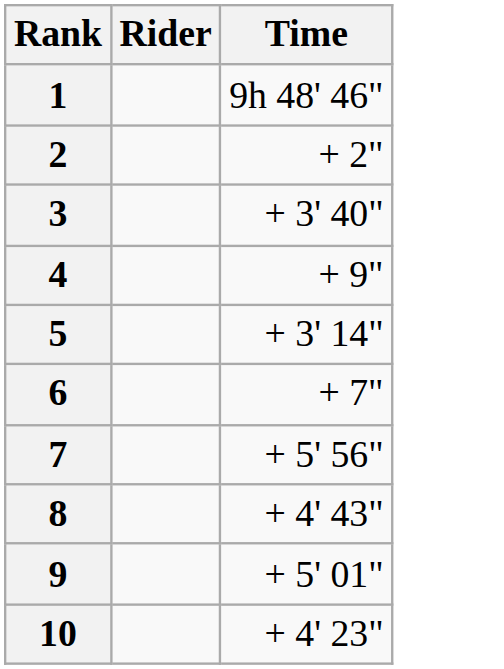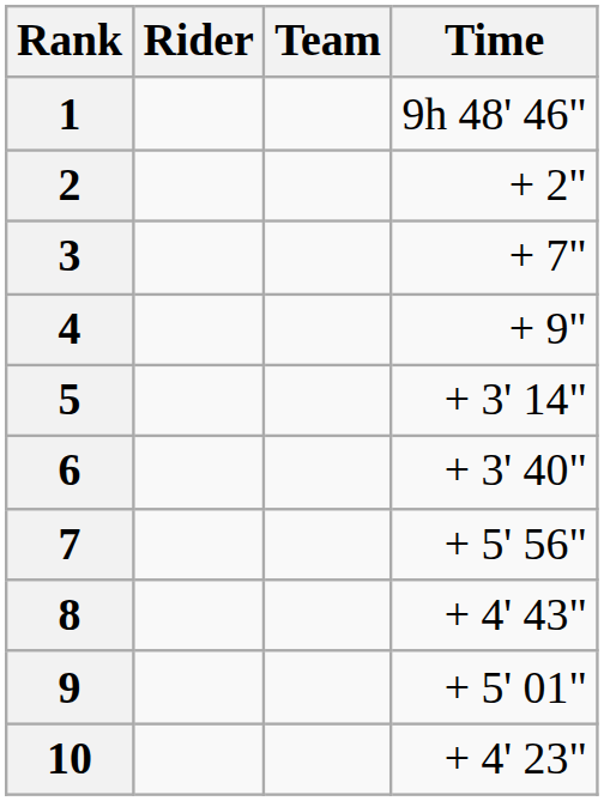 <table class="wikitable" margin-bottom:0;">
 <tr>
 <th scope="col">Rank</th>
 <th scope="col">Rider</th>
+<th scope="col">Team</th>
 <th scope="col">Time</th>
 </tr>
 <tr>
 <th scope="row">1</th>
+<td></td>
 <td></td>
 <td align="right">9h 48' 46"</td>
 </tr>
 <tr>
 <th scope="row">2</th>
 <td></td>
+<td></td>
 <td align="right">+ 2"</td>
 </tr>
 <tr>
 <th scope="row">3</th>
 <td></td>
-<td align="right">+ 3' 40"</td>
+<td></td>
+<td align="right">+ 7"</td>
 </tr>
 <tr>
 <th scope="row">4</th>
+<td></td>
 <td></td>
 <td align="right">+ 9"</td>
 </tr>
 <tr>
 <th scope="row">5</th>
 <td></td>
+<td></td>
 <td align="right">+ 3' 14"</td>
 </tr>
 <tr>
 <th scope="row">6</th>
 <td></td>
-<td align="right">+ 7"</td>
+<td></td>
+<td align="right">+ 3' 40"</td>
 </tr>
 <tr>
 <th scope="row">7</th>
+<td></td>
 <td></td>
 <td align="right">+ 5' 56"</td>
 </tr>
 <tr>
 <th scope="row">8</th>
 <td></td>
+<td></td>
 <td align="right">+ 4' 43"</td>
 </tr>
 <tr>
 <th scope="row">9</th>
+<td></td>
 <td></td>
 <td align="right">+ 5' 01"</td>
 </tr>
 <tr>
 <th scope="row">10</th>
 <td></td>
+<td></td>
 <td align="right">+ 4' 23"</td>
 </tr>
 </table>
